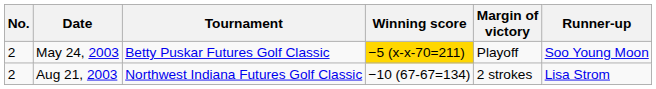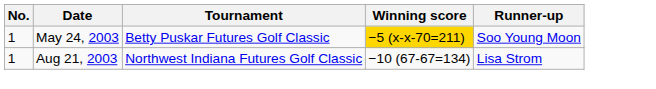 <table class="wikitable" style="font-size:95%;">
 <tr>
 <th>No.</th>
 <th>Date</th>
 <th>Tournament</th>
 <th>Winning score</th>
-<th>Margin of<br>victory</th>
 <th>Runner-up</th>
 </tr>
 <tr>
-<td>2</td>
+<td>1</td>
 <td>May 24, <a href='#'>2003</a></td>
 <td><a href='#'>Betty Puskar Futures Golf Classic</a></td>
 <td style="background: gold;">−5 (x-x-70=211)</td>
-<td>Playoff</td>
 <td> <a href='#'>Soo Young Moon</a></td>
 </tr>
 <tr>
-<td>2</td>
+<td>1</td>
 <td>Aug 21, <a href='#'>2003</a></td>
 <td><a href='#'>Northwest Indiana Futures Golf Classic</a></td>
 <td>−10 (67-67=134)</td>
-<td>2 strokes</td>
 <td> <a href='#'>Lisa Strom</a></td>
 </tr>
 </table>
